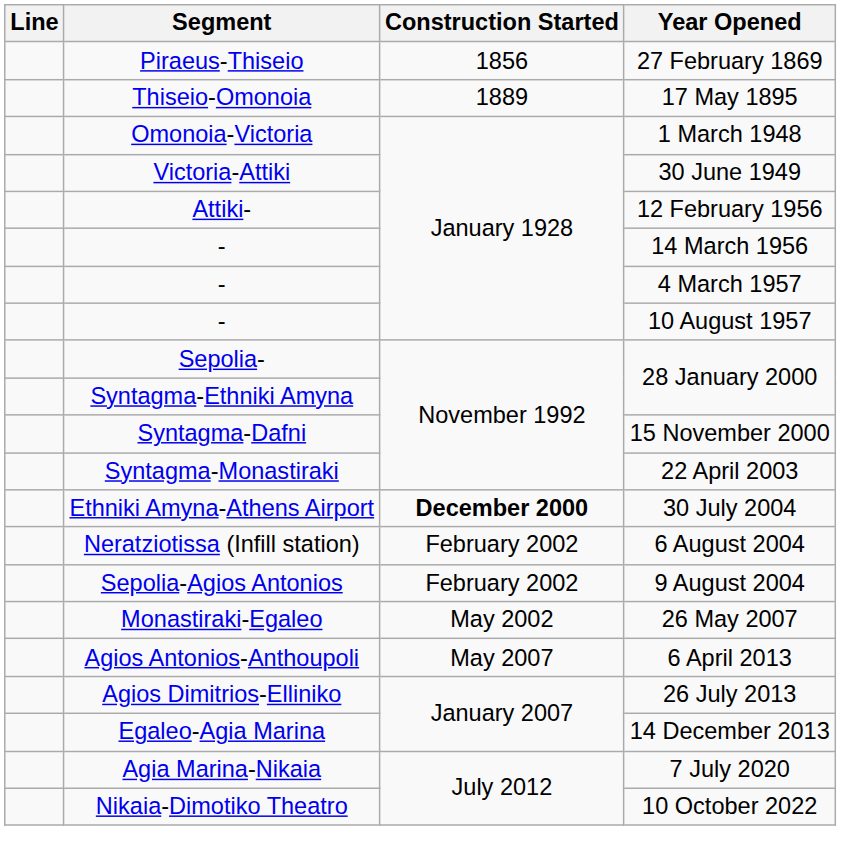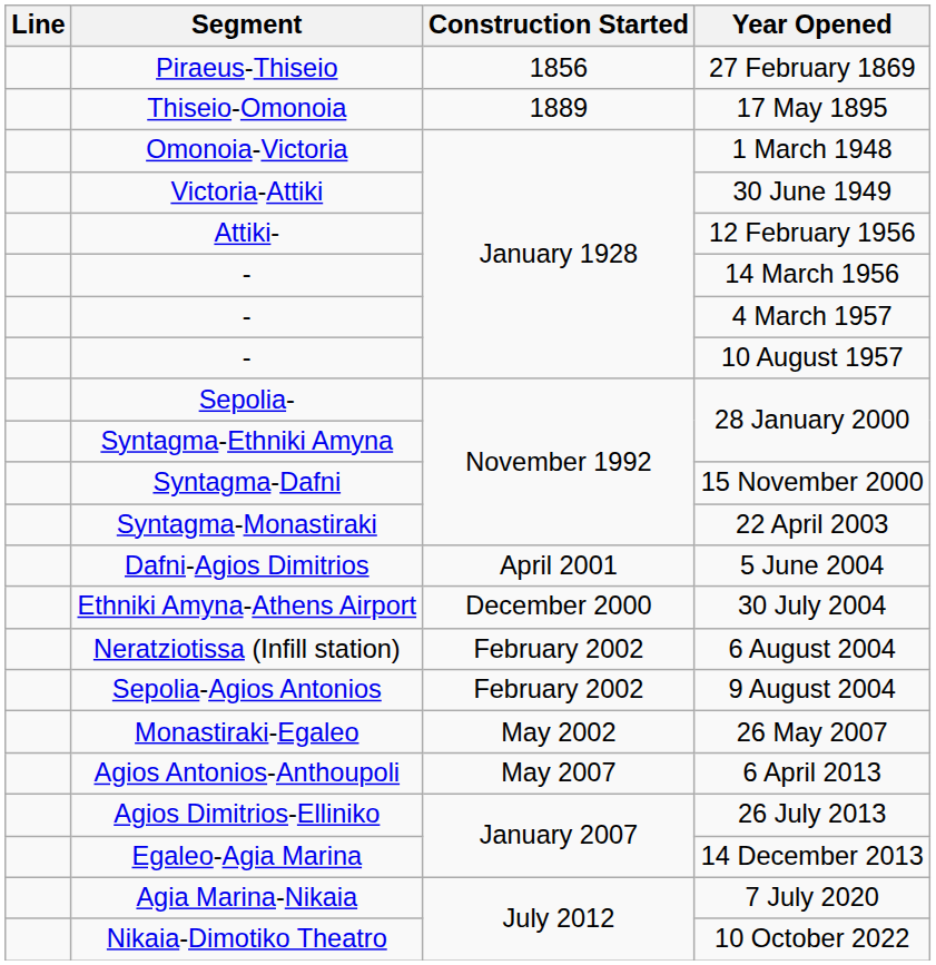 <table class="wikitable sortable" style="margin: 0 auto; text-align:center;">
 <tr>
 <th>Line</th>
 <th>Segment</th>
 <th>Construction Started</th>
 <th>Year Opened</th>
 </tr>
 <tr>
 <td></td>
 <td><a href='#'>Piraeus</a>-<a href='#'>Thiseio</a></td>
 <td>1856</td>
 <td>27 February 1869</td>
 </tr>
 <tr>
 <td></td>
 <td><a href='#'>Thiseio</a>-<a href='#'>Omonoia</a></td>
 <td>1889</td>
 <td>17 May 1895</td>
 </tr>
 <tr>
 <td></td>
 <td><a href='#'>Omonoia</a>-<a href='#'>Victoria</a></td>
 <td rowspan=6>January 1928</td>
 <td>1 March 1948</td>
 </tr>
 <tr>
 <td></td>
 <td><a href='#'>Victoria</a>-<a href='#'>Attiki</a></td>
 <td>30 June 1949</td>
 </tr>
 <tr>
 <td></td>
 <td><a href='#'>Attiki</a>-</td>
 <td>12 February 1956</td>
 </tr>
 <tr>
 <td></td>
 <td>-</td>
 <td>14 March 1956</td>
 </tr>
 <tr>
 <td></td>
 <td>-</td>
 <td>4 March 1957</td>
 </tr>
 <tr>
 <td></td>
 <td>-</td>
 <td>10 August 1957</td>
 </tr>
 <tr>
 <td></td>
 <td><a href='#'>Sepolia</a>-</td>
 <td rowspan=4>November 1992</td>
 <td rowspan=2>28 January 2000</td>
 </tr>
 <tr>
 <td></td>
 <td><a href='#'>Syntagma</a>-<a href='#'>Ethniki Amyna</a></td>
 </tr>
 <tr>
 <td></td>
 <td><a href='#'>Syntagma</a>-<a href='#'>Dafni</a></td>
 <td>15 November 2000</td>
 </tr>
 <tr>
 <td></td>
 <td><a href='#'>Syntagma</a>-<a href='#'>Monastiraki</a></td>
 <td>22 April 2003</td>
 </tr>
 <tr>
 <td></td>
+<td><a href='#'>Dafni</a>-<a href='#'>Agios Dimitrios</a></td>
+<td>April 2001</td>
+<td>5 June 2004</td>
+</tr>
+<tr>
+<td></td>
 <td><a href='#'>Ethniki Amyna</a>-<a href='#'>Athens Airport</a></td>
-<td><strong>December 2000</strong></td>
+<td>December 2000</td>
 <td>30 July 2004</td>
 </tr>
 <tr>
 <td></td>
 <td><a href='#'>Neratziotissa</a> (Infill station)</td>
 <td>February 2002</td>
 <td>6 August 2004</td>
 </tr>
 <tr>
 <td></td>
 <td><a href='#'>Sepolia</a>-<a href='#'>Agios Antonios</a></td>
 <td>February 2002</td>
 <td>9 August 2004</td>
 </tr>
 <tr>
 <td></td>
 <td><a href='#'>Monastiraki</a>-<a href='#'>Egaleo</a></td>
 <td>May 2002</td>
 <td>26 May 2007</td>
 </tr>
 <tr>
 <td></td>
 <td><a href='#'>Agios Antonios</a>-<a href='#'>Anthoupoli</a></td>
 <td>May 2007</td>
 <td>6 April 2013</td>
 </tr>
 <tr>
 <td></td>
 <td><a href='#'>Agios Dimitrios</a>-<a href='#'>Elliniko</a></td>
 <td rowspan=2>January 2007</td>
 <td>26 July 2013</td>
 </tr>
 <tr>
 <td></td>
 <td><a href='#'>Egaleo</a>-<a href='#'>Agia Marina</a></td>
 <td>14 December 2013</td>
 </tr>
 <tr>
 <td></td>
 <td><a href='#'>Agia Marina</a>-<a href='#'>Nikaia</a></td>
 <td rowspan=2>July 2012</td>
 <td>7 July 2020</td>
 </tr>
 <tr>
 <td></td>
 <td><a href='#'>Nikaia</a>-<a href='#'>Dimotiko Theatro</a></td>
 <td>10 October 2022</td>
 </tr>
 </table>
